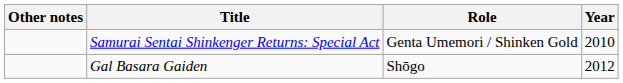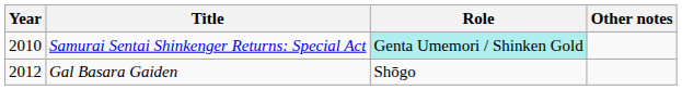 <table class="wikitable" style="font-size: 90%;">
 <tr>
-<th>Other notes</th>
+<th>Year</th>
 <th>Title</th>
 <th>Role</th>
-<th>Year</th>
+<th>Other notes</th>
 </tr>
 <tr>
+<td>2010</td>
+<td><em><a href='#'>Samurai Sentai Shinkenger Returns: Special Act</a></em></td>
+<td style="background: paleturquoise;">Genta Umemori / Shinken Gold</td>
 <td></td>
-<td><em><a href='#'>Samurai Sentai Shinkenger Returns: Special Act</a></em></td>
-<td>Genta Umemori / Shinken Gold</td>
-<td>2010</td>
 </tr>
 <tr>
-<td></td>
+<td>2012</td>
 <td><em>Gal Basara Gaiden</em></td>
 <td>Shōgo</td>
-<td>2012</td>
+<td></td>
 </tr>
 </table>
